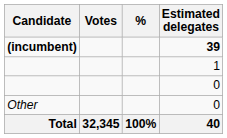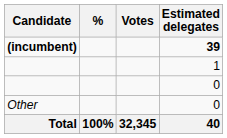 <table class="wikitable sortable" style="text-align:right;">
 <tr>
 <th>Candidate</th>
+<th>%</th>
 <th>Votes</th>
-<th>%</th>
 <th>Estimated<br>delegates</th>
 </tr>
 <tr>
 <td style="text-align:left;"><strong></strong> <strong>(incumbent)</strong></td>
 <td><strong></strong></td>
 <td><strong></strong></td>
 <td><strong>39</strong></td>
 </tr>
 <tr>
 <td style="text-align:left;"></td>
 <td></td>
 <td></td>
 <td>1</td>
 </tr>
 <tr>
 <td style="text-align:left;"></td>
 <td></td>
 <td></td>
 <td>0</td>
 </tr>
 <tr>
 <td style="text-align:left;"><em>Other</em></td>
 <td></td>
 <td></td>
 <td style="text-align:right;">0</td>
 </tr>
 <tr style="background-color:#F6F6F6">
 <th style="text-align:right;">Total</th>
+<th style="text-align:right;">100%</th>
 <th style="text-align:right;">32,345</th>
-<th style="text-align:right;">100%</th>
 <th style="text-align:right;">40</th>
 </tr>
 </table>
